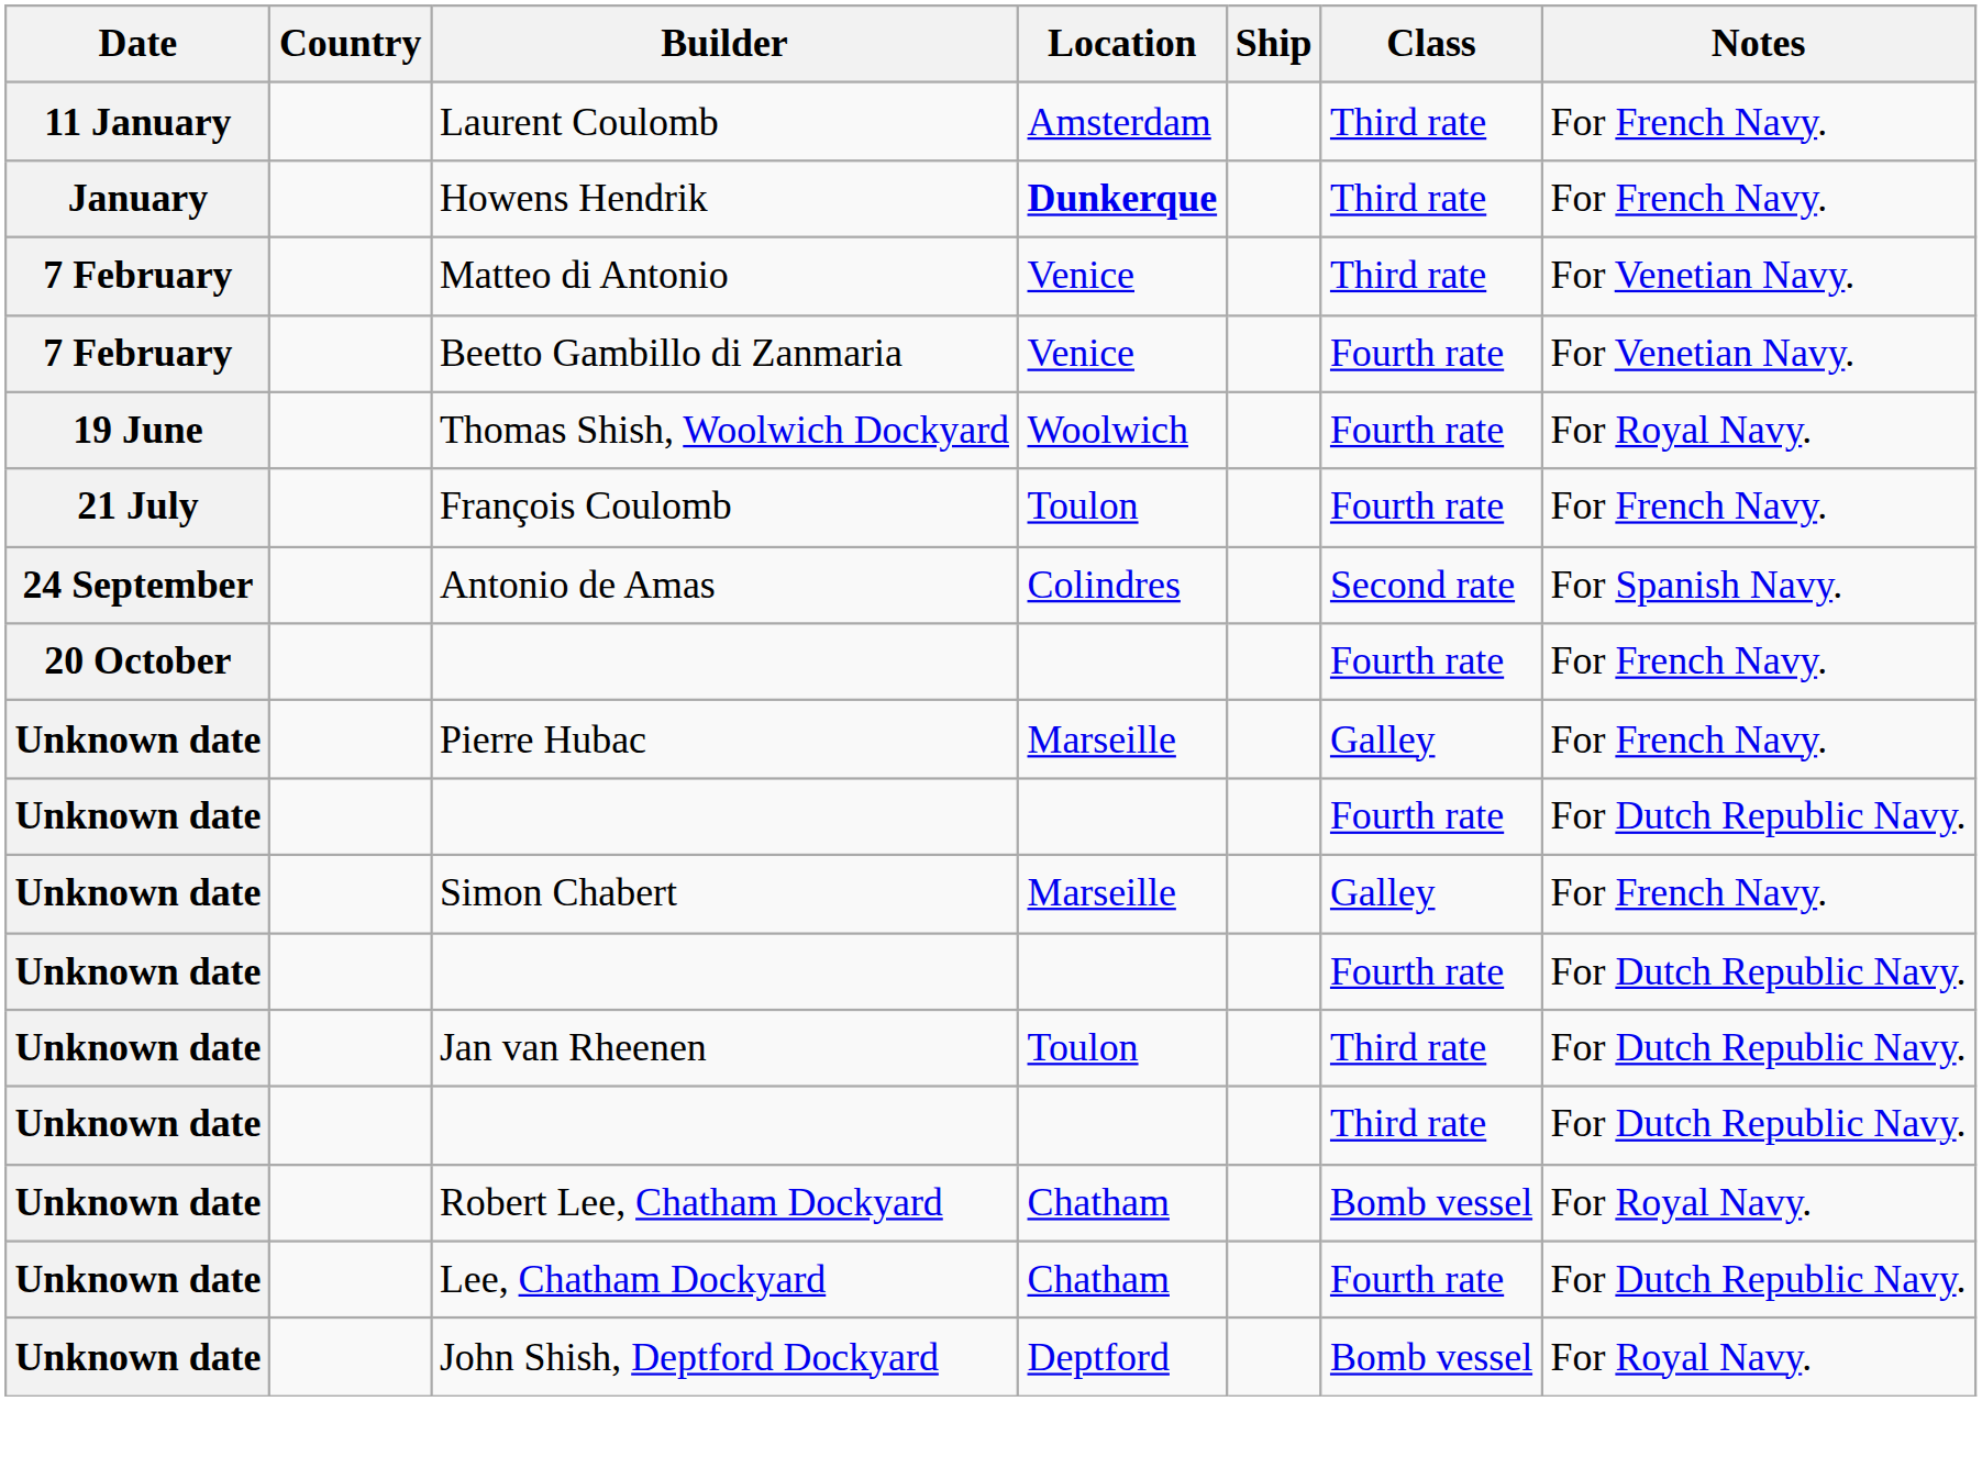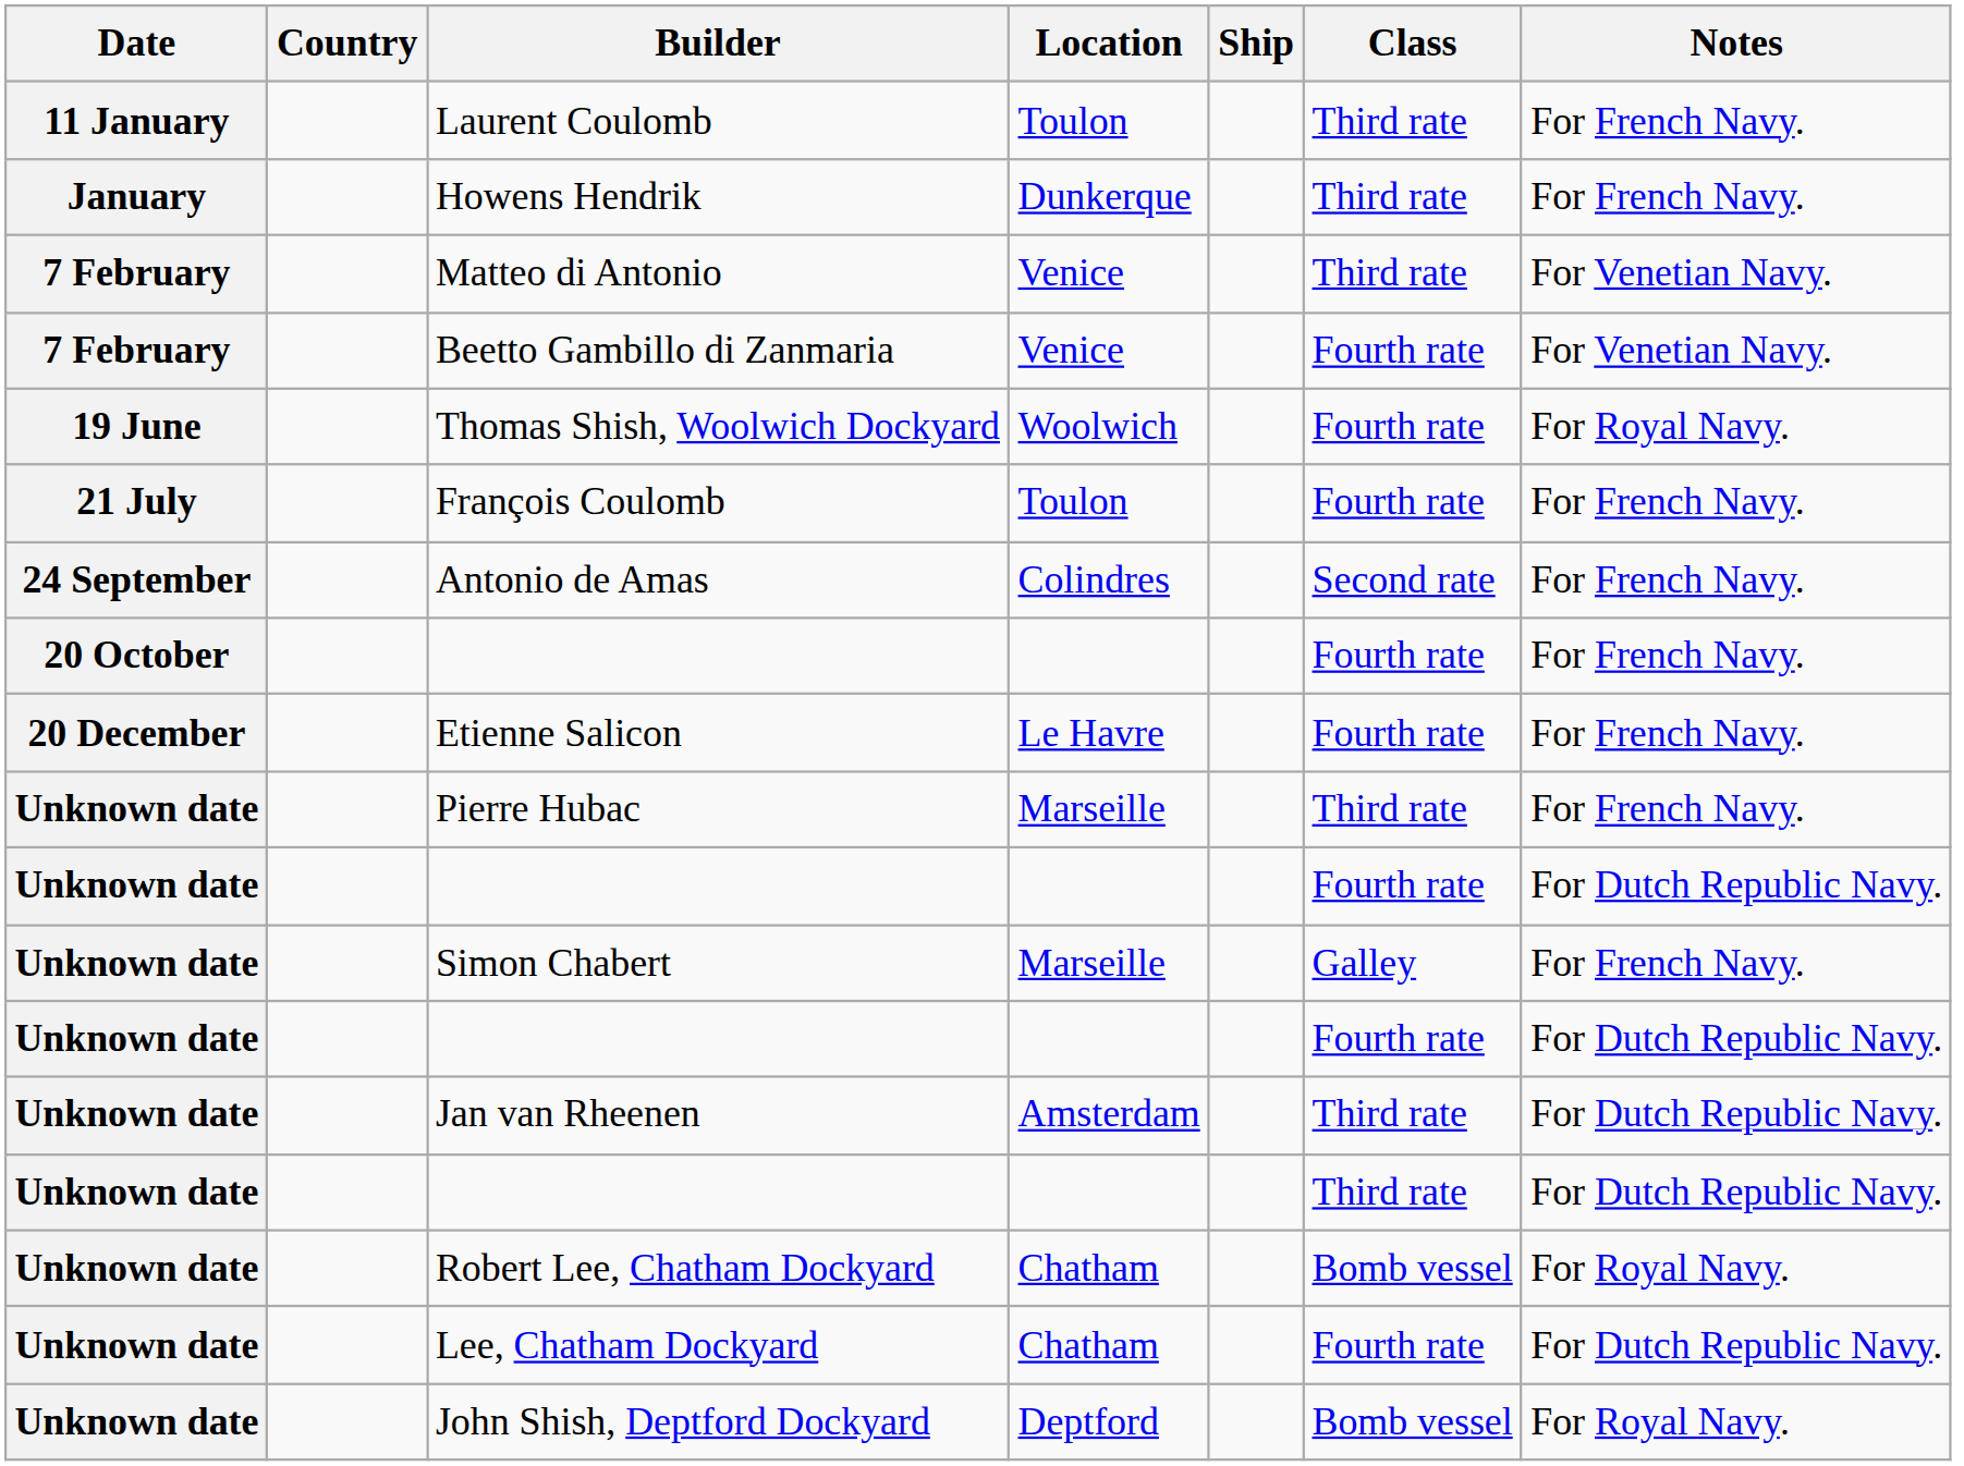 <table class="wikitable sortable" style="font-size:1.00em; line-height:1.5em;">
 <tr>
 <th>Date</th>
 <th>Country</th>
 <th>Builder</th>
 <th>Location</th>
 <th>Ship</th>
 <th>Class</th>
 <th>Notes</th>
 </tr>
 <tr ---->
 <th>11 January</th>
 <td></td>
 <td>Laurent Coulomb</td>
-<td><a href='#'>Amsterdam</a></td>
+<td><a href='#'>Toulon</a></td>
 <td><strong></strong></td>
 <td><a href='#'>Third rate</a></td>
 <td>For <a href='#'>French Navy</a>.</td>
 </tr>
 <tr ---->
 <th>January</th>
 <td></td>
 <td>Howens Hendrik</td>
-<td><strong><a href='#'>Dunkerque</a></strong></td>
+<td><a href='#'>Dunkerque</a></td>
 <td><strong></strong></td>
 <td><a href='#'>Third rate</a></td>
 <td>For <a href='#'>French Navy</a>.</td>
 </tr>
 <tr ---->
 <th>7 February</th>
 <td></td>
 <td>Matteo di Antonio</td>
 <td><a href='#'>Venice</a></td>
 <td><strong></strong></td>
 <td><a href='#'>Third rate</a></td>
 <td>For <a href='#'>Venetian Navy</a>.</td>
 </tr>
 <tr ---->
 <th>7 February</th>
 <td></td>
 <td>Beetto Gambillo di Zanmaria</td>
 <td><a href='#'>Venice</a></td>
 <td><strong></strong></td>
 <td><a href='#'>Fourth rate</a></td>
 <td>For <a href='#'>Venetian Navy</a>.</td>
 </tr>
 <tr ---->
 <th>19 June</th>
 <td></td>
 <td>Thomas Shish, <a href='#'>Woolwich Dockyard</a></td>
 <td><a href='#'>Woolwich</a></td>
 <td><strong></strong></td>
 <td><a href='#'>Fourth rate</a></td>
 <td>For <a href='#'>Royal Navy</a>.</td>
 </tr>
 <tr ---->
 <th>21 July</th>
 <td></td>
 <td>François Coulomb</td>
 <td><a href='#'>Toulon</a></td>
 <td><strong></strong></td>
 <td><a href='#'>Fourth rate</a></td>
 <td>For <a href='#'>French Navy</a>.</td>
 </tr>
 <tr ---->
 <th>24 September</th>
 <td></td>
 <td>Antonio de Amas</td>
 <td><a href='#'>Colindres</a></td>
 <td><strong></strong></td>
 <td><a href='#'>Second rate</a></td>
-<td>For <a href='#'>Spanish Navy</a>.</td>
+<td>For <a href='#'>French Navy</a>.</td>
 </tr>
 <tr ---->
 <th>20 October</th>
 <td></td>
 <td></td>
 <td></td>
 <td><strong></strong></td>
 <td><a href='#'>Fourth rate</a></td>
 <td>For <a href='#'>French Navy</a>.</td>
 </tr>
 <tr ---->
+<th>20 December</th>
+<td></td>
+<td>Etienne Salicon</td>
+<td><a href='#'>Le Havre</a></td>
+<td><strong></strong></td>
+<td><a href='#'>Fourth rate</a></td>
+<td>For <a href='#'>French Navy</a>.</td>
+</tr>
+<tr ---->
 <th>Unknown date</th>
 <td></td>
 <td>Pierre Hubac</td>
 <td><a href='#'>Marseille</a></td>
 <td><strong></strong></td>
-<td><a href='#'>Galley</a></td>
+<td><a href='#'>Third rate</a></td>
 <td>For <a href='#'>French Navy</a>.</td>
 </tr>
 <tr ---->
 <th>Unknown date</th>
 <td></td>
 <td></td>
 <td></td>
 <td><strong></strong></td>
 <td><a href='#'>Fourth rate</a></td>
 <td>For <a href='#'>Dutch Republic Navy</a>.</td>
 </tr>
 <tr ---->
 <th>Unknown date</th>
 <td></td>
 <td>Simon Chabert</td>
 <td><a href='#'>Marseille</a></td>
 <td><strong></strong></td>
 <td><a href='#'>Galley</a></td>
 <td>For <a href='#'>French Navy</a>.</td>
 </tr>
 <tr ---->
 <th>Unknown date</th>
 <td></td>
 <td></td>
 <td></td>
 <td><strong></strong></td>
 <td><a href='#'>Fourth rate</a></td>
 <td>For <a href='#'>Dutch Republic Navy</a>.</td>
 </tr>
 <tr ---->
 <th>Unknown date</th>
 <td></td>
 <td>Jan van Rheenen</td>
-<td><a href='#'>Toulon</a></td>
+<td><a href='#'>Amsterdam</a></td>
 <td><strong></strong></td>
 <td><a href='#'>Third rate</a></td>
 <td>For <a href='#'>Dutch Republic Navy</a>.</td>
 </tr>
 <tr ---->
 <th>Unknown date</th>
 <td></td>
 <td></td>
 <td></td>
 <td><strong></strong></td>
 <td><a href='#'>Third rate</a></td>
 <td>For <a href='#'>Dutch Republic Navy</a>.</td>
 </tr>
 <tr ---->
 <th>Unknown date</th>
 <td></td>
 <td>Robert Lee, <a href='#'>Chatham Dockyard</a></td>
 <td><a href='#'>Chatham</a></td>
 <td><strong></strong></td>
 <td><a href='#'>Bomb vessel</a></td>
 <td>For <a href='#'>Royal Navy</a>.</td>
 </tr>
 <tr ---->
 <th>Unknown date</th>
 <td></td>
 <td>Lee, <a href='#'>Chatham Dockyard</a></td>
 <td><a href='#'>Chatham</a></td>
 <td><strong></strong></td>
 <td><a href='#'>Fourth rate</a></td>
 <td>For <a href='#'>Dutch Republic Navy</a>.</td>
 </tr>
 <tr ---->
 <th>Unknown date</th>
 <td></td>
 <td>John Shish, <a href='#'>Deptford Dockyard</a></td>
 <td><a href='#'>Deptford</a></td>
 <td><strong></strong></td>
 <td><a href='#'>Bomb vessel</a></td>
 <td>For <a href='#'>Royal Navy</a>.</td>
 </tr>
 </table>
